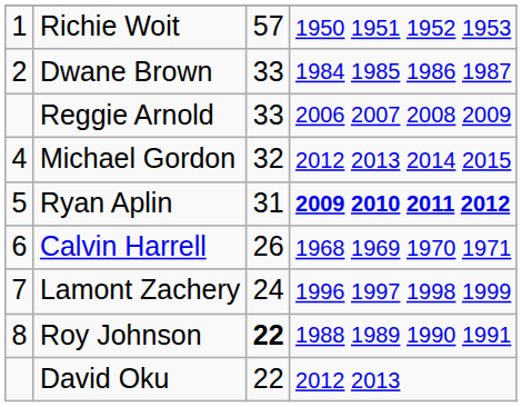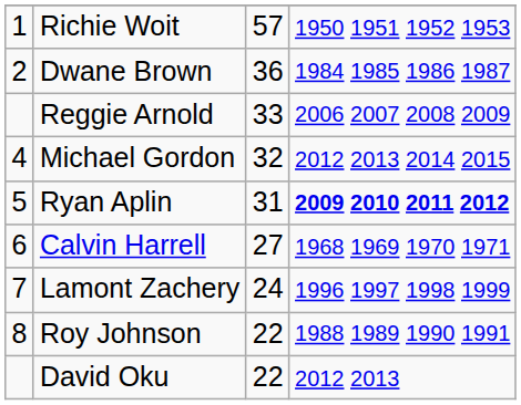 <table class="wikitable">
 <tr>
 </tr>
 <tr>
 <td>1</td>
 <td>Richie Woit</td>
 <td>57</td>
 <td style="font-size:80%;"><a href='#'>1950</a> <a href='#'>1951</a> <a href='#'>1952</a> <a href='#'>1953</a></td>
 </tr>
 <tr>
 <td>2</td>
 <td>Dwane Brown</td>
-<td>33</td>
+<td>36</td>
 <td style="font-size:80%;"><a href='#'>1984</a> <a href='#'>1985</a> <a href='#'>1986</a> <a href='#'>1987</a></td>
 </tr>
 <tr>
 <td></td>
 <td>Reggie Arnold</td>
 <td>33</td>
 <td style="font-size:80%;"><a href='#'>2006</a> <a href='#'>2007</a> <a href='#'>2008</a> <a href='#'>2009</a></td>
 </tr>
 <tr>
 <td>4</td>
 <td>Michael Gordon</td>
 <td>32</td>
 <td style="font-size:80%;"><a href='#'>2012</a> <a href='#'>2013</a> <a href='#'>2014</a> <a href='#'>2015</a></td>
 </tr>
 <tr>
 <td>5</td>
 <td>Ryan Aplin</td>
 <td>31</td>
 <td style="font-size:80%;"><strong><a href='#'>2009</a> <a href='#'>2010</a> <a href='#'>2011</a> <a href='#'>2012</a></strong></td>
 </tr>
 <tr>
 <td>6</td>
 <td><a href='#'>Calvin Harrell</a></td>
-<td>26</td>
+<td>27</td>
 <td style="font-size:80%;"><a href='#'>1968</a> <a href='#'>1969</a> <a href='#'>1970</a> <a href='#'>1971</a></td>
 </tr>
 <tr>
 <td>7</td>
 <td>Lamont Zachery</td>
 <td>24</td>
 <td style="font-size:80%;"><a href='#'>1996</a> <a href='#'>1997</a> <a href='#'>1998</a> <a href='#'>1999</a></td>
 </tr>
 <tr>
 <td>8</td>
 <td>Roy Johnson</td>
-<td><strong>22</strong></td>
+<td>22</td>
 <td style="font-size:80%;"><a href='#'>1988</a> <a href='#'>1989</a> <a href='#'>1990</a> <a href='#'>1991</a></td>
 </tr>
 <tr>
 <td></td>
 <td>David Oku</td>
 <td>22</td>
 <td style="font-size:80%;"><a href='#'>2012</a> <a href='#'>2013</a></td>
 </tr>
 </table>
